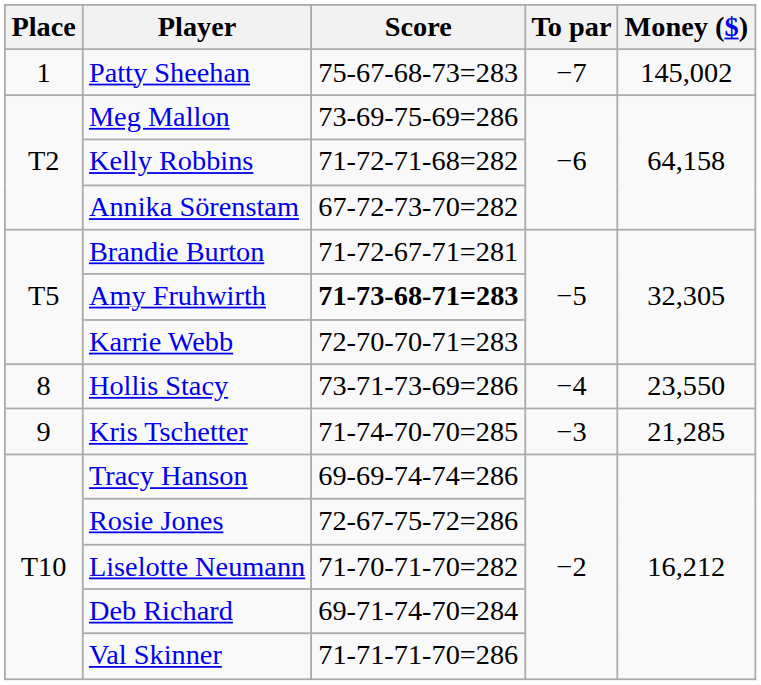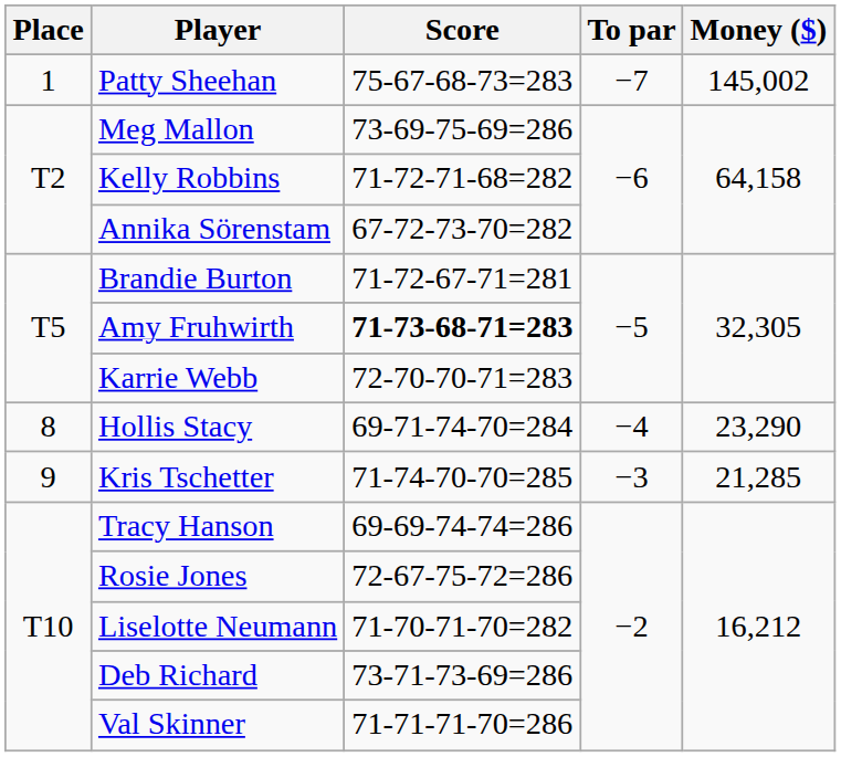 <table class="wikitable">
 <tr>
 <th>Place</th>
 <th>Player</th>
 <th>Score</th>
 <th>To par</th>
 <th>Money (<a href='#'>$</a>)</th>
 </tr>
 <tr>
 <td align=center>1</td>
 <td> <a href='#'>Patty Sheehan</a></td>
 <td>75-67-68-73=283</td>
 <td align=center>−7</td>
 <td align=center>145,002</td>
 </tr>
 <tr>
 <td align=center rowspan=3>T2</td>
 <td> <a href='#'>Meg Mallon</a></td>
 <td>73-69-75-69=286</td>
 <td align=center rowspan=3>−6</td>
 <td align=center rowspan=3>64,158</td>
 </tr>
 <tr>
 <td> <a href='#'>Kelly Robbins</a></td>
 <td>71-72-71-68=282</td>
 </tr>
 <tr>
 <td> <a href='#'>Annika Sörenstam</a></td>
 <td>67-72-73-70=282</td>
 </tr>
 <tr>
 <td align=center rowspan=3>T5</td>
 <td> <a href='#'>Brandie Burton</a></td>
 <td>71-72-67-71=281</td>
 <td align=center rowspan=3>−5</td>
 <td align=center rowspan=3>32,305</td>
 </tr>
 <tr>
 <td> <a href='#'>Amy Fruhwirth</a></td>
 <td><strong>71-73-68-71=283</strong></td>
 </tr>
 <tr>
 <td> <a href='#'>Karrie Webb</a></td>
 <td>72-70-70-71=283</td>
 </tr>
 <tr>
 <td align=center>8</td>
 <td> <a href='#'>Hollis Stacy</a></td>
-<td>73-71-73-69=286</td>
+<td>69-71-74-70=284</td>
 <td align=center>−4</td>
-<td align=center>23,550</td>
+<td align=center>23,290</td>
 </tr>
 <tr>
 <td align=center>9</td>
 <td> <a href='#'>Kris Tschetter</a></td>
 <td>71-74-70-70=285</td>
 <td align=center>−3</td>
 <td align=center>21,285</td>
 </tr>
 <tr>
 <td align=center rowspan=5>T10</td>
 <td> <a href='#'>Tracy Hanson</a></td>
 <td>69-69-74-74=286</td>
 <td align=center rowspan=5>−2</td>
 <td align=center rowspan=5>16,212</td>
 </tr>
 <tr>
 <td> <a href='#'>Rosie Jones</a></td>
 <td>72-67-75-72=286</td>
 </tr>
 <tr>
 <td> <a href='#'>Liselotte Neumann</a></td>
 <td>71-70-71-70=282</td>
 </tr>
 <tr>
 <td> <a href='#'>Deb Richard</a></td>
-<td>69-71-74-70=284</td>
+<td>73-71-73-69=286</td>
 </tr>
 <tr>
 <td> <a href='#'>Val Skinner</a></td>
 <td>71-71-71-70=286</td>
 </tr>
 </table>
